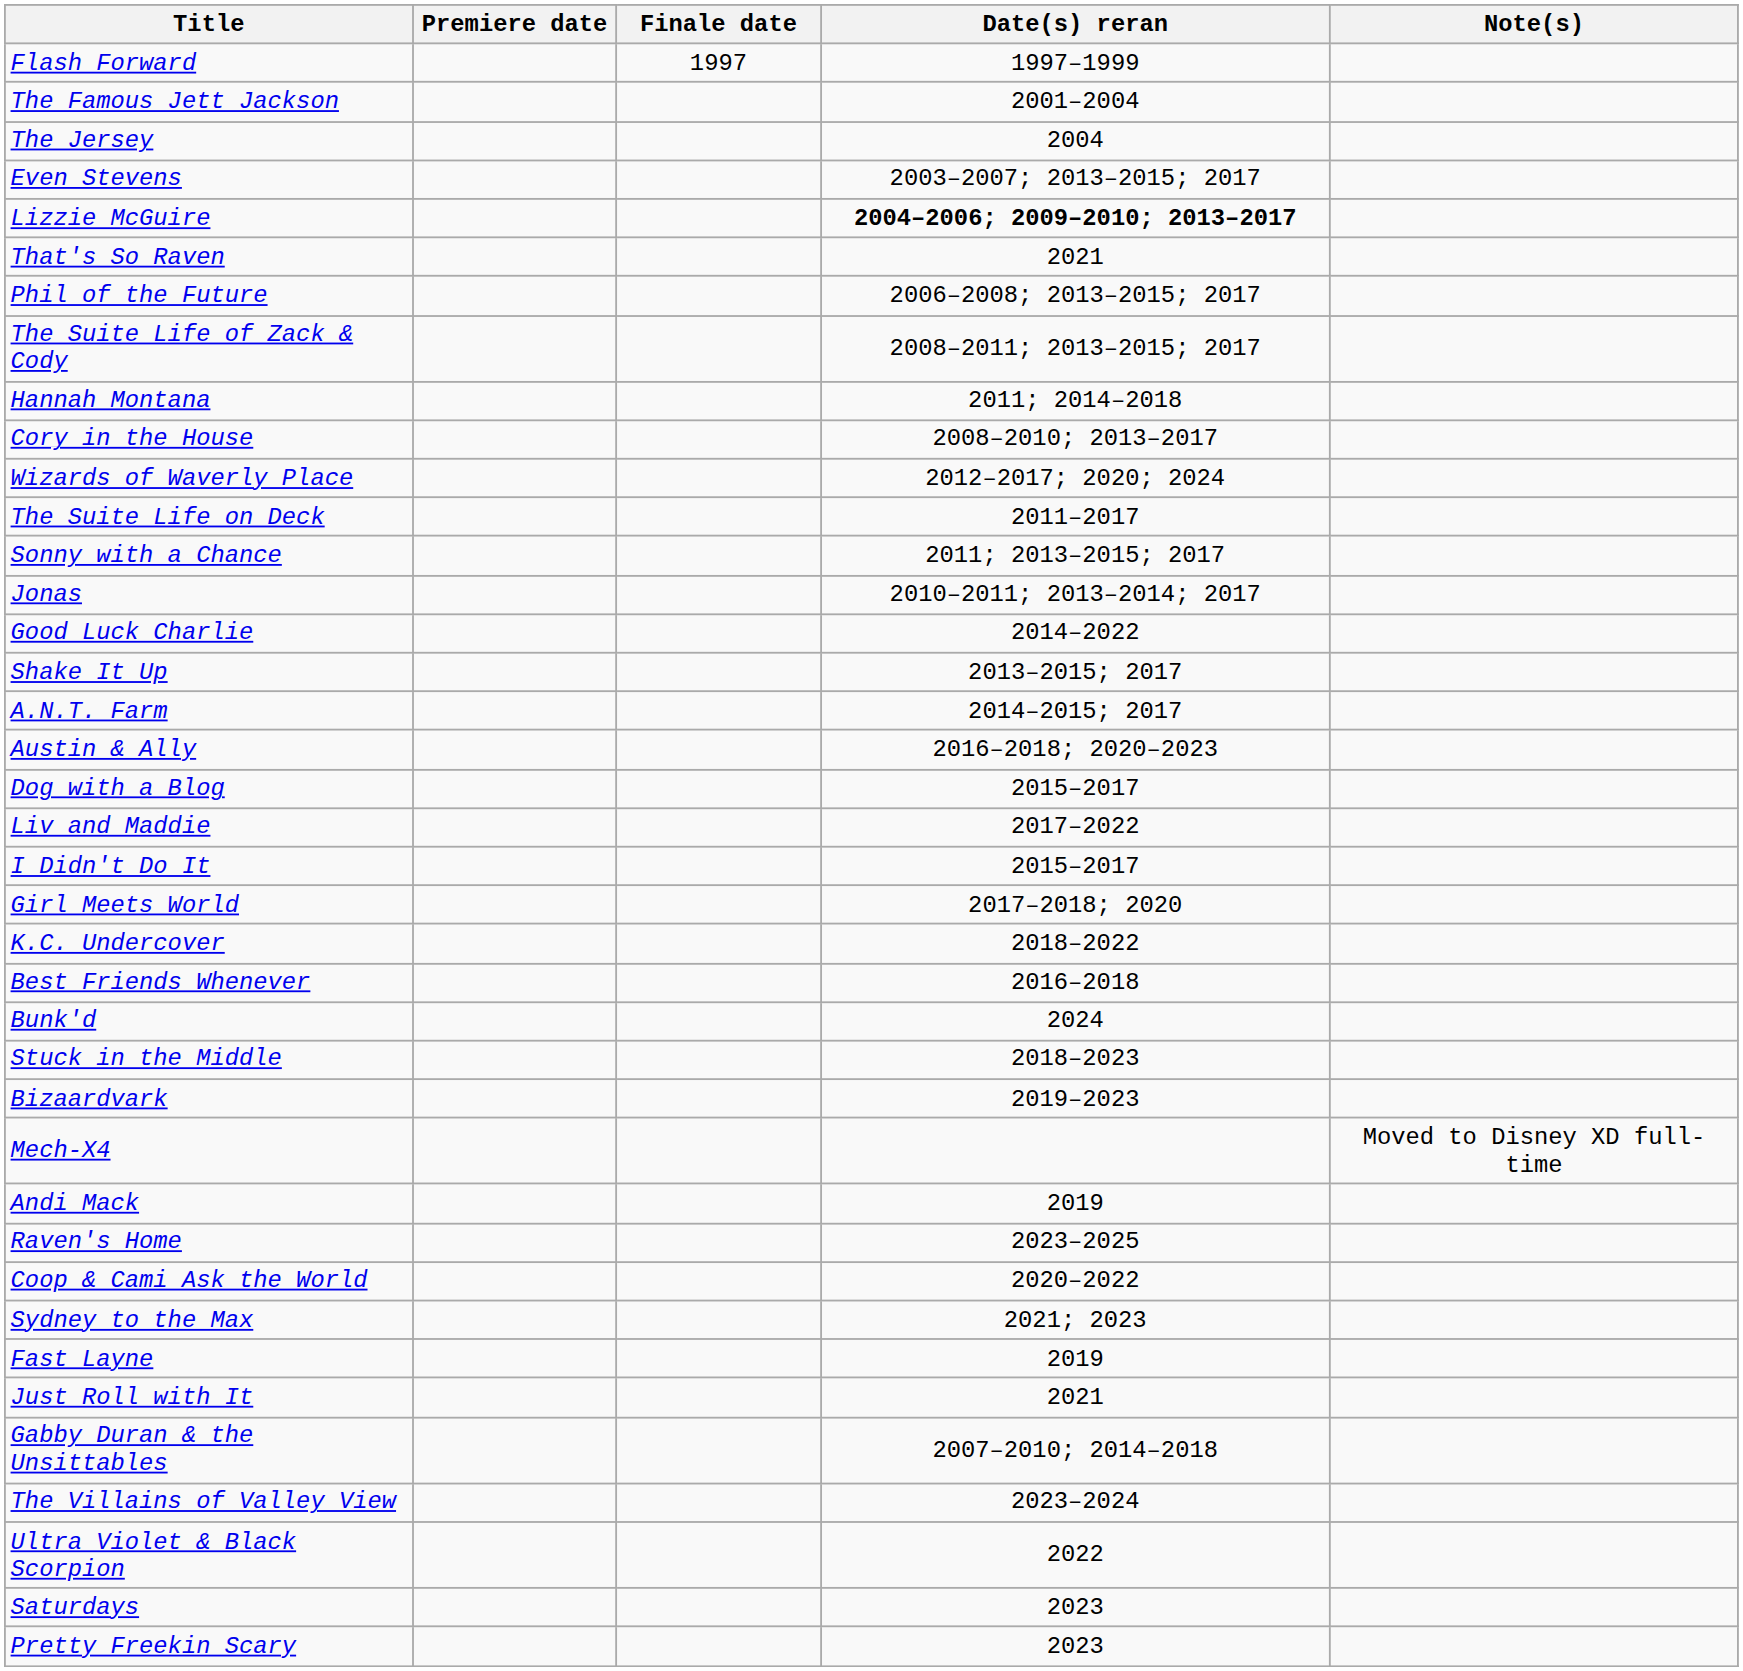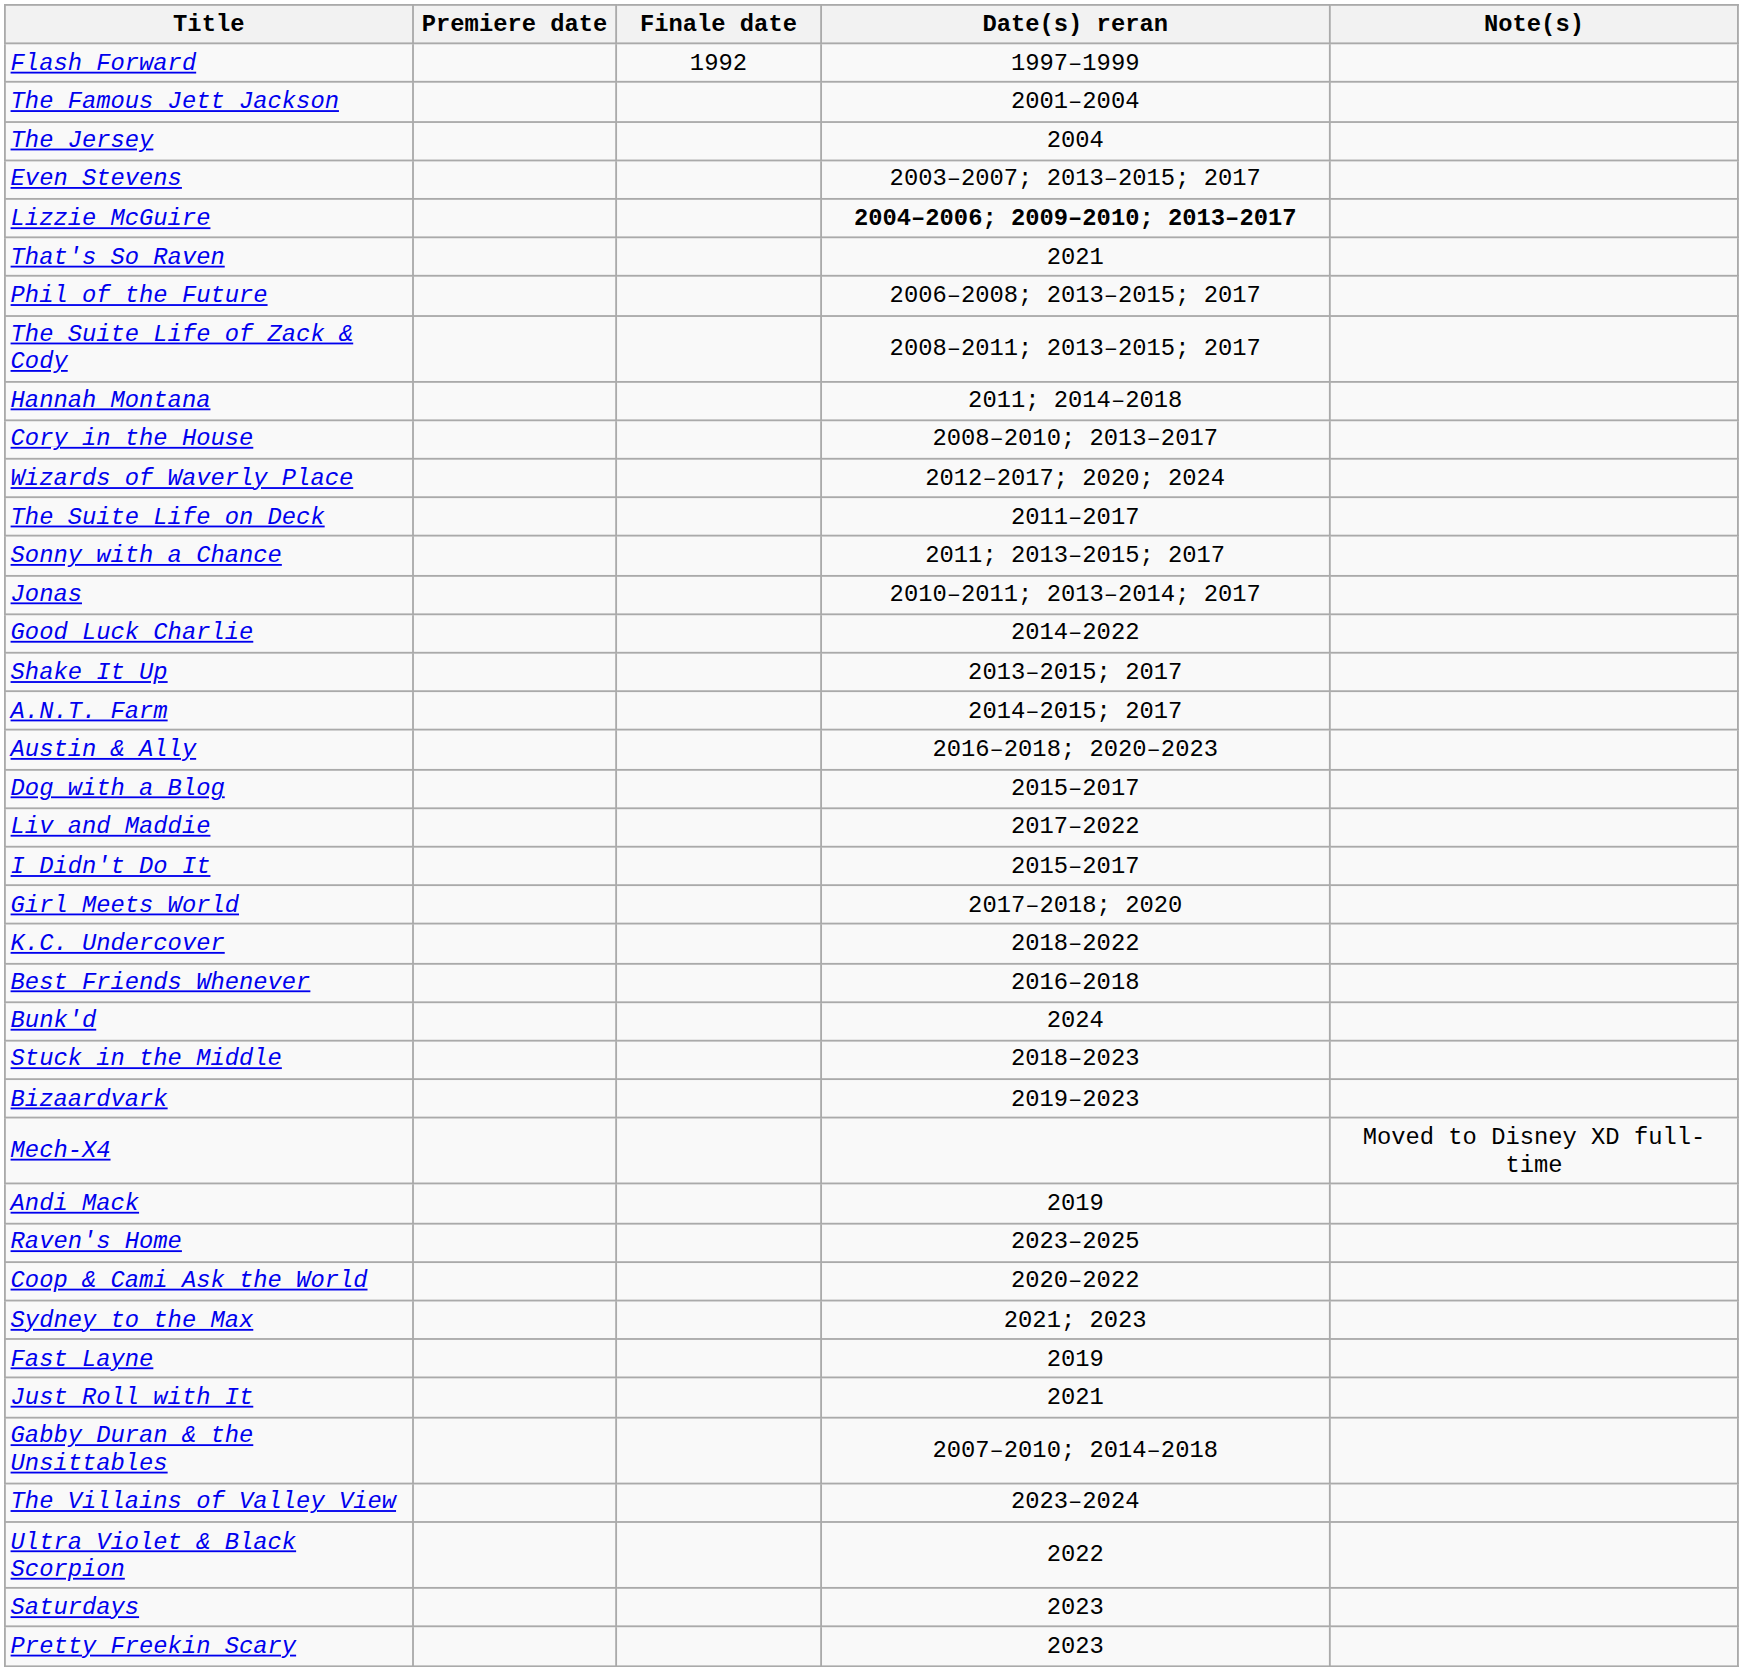 <table class="wikitable plainrowheaders sortable" style="width:75%;text-align:center;">
 <tr>
 <th scope="col" style="width:20%;">Title</th>
 <th scope="col" style="width:10%;">Premiere date</th>
 <th scope="col" style="width:10%;">Finale date</th>
 <th scope="col" style="width:25%;">Date(s) reran</th>
 <th class="unsortable" style="width:20%;">Note(s)</th>
 </tr>
 <tr>
 <td scope="row" style="text-align:left;"><em><a href='#'>Flash Forward</a></em></td>
 <td></td>
-<td>1997</td>
+<td>1992</td>
 <td>1997–1999</td>
 <td></td>
 </tr>
 <tr>
 <td scope="row" style="text-align:left;"><em><a href='#'>The Famous Jett Jackson</a></em></td>
 <td></td>
 <td></td>
 <td>2001–2004</td>
 <td></td>
 </tr>
 <tr>
 <td scope="row" style="text-align:left;"><em><a href='#'>The Jersey</a></em></td>
 <td></td>
 <td></td>
 <td>2004</td>
 <td></td>
 </tr>
 <tr>
 <td scope="row" style="text-align:left;"><em><a href='#'>Even Stevens</a></em></td>
 <td></td>
 <td></td>
 <td>2003–2007; 2013–2015; 2017</td>
 <td></td>
 </tr>
 <tr>
 <td scope="row" style="text-align:left;"><em><a href='#'>Lizzie McGuire</a></em></td>
 <td></td>
 <td></td>
 <td><strong>2004–2006; 2009–2010; 2013–2017</strong></td>
 <td></td>
 </tr>
 <tr>
 <td scope="row" style="text-align:left;"><em><a href='#'>That's So Raven</a></em></td>
 <td></td>
 <td></td>
 <td>2021</td>
 <td></td>
 </tr>
 <tr>
 <td scope="row" style="text-align:left;"><em><a href='#'>Phil of the Future</a></em></td>
 <td></td>
 <td></td>
 <td>2006–2008; 2013–2015; 2017</td>
 <td></td>
 </tr>
 <tr>
 <td scope="row" style="text-align:left;"><em><a href='#'>The Suite Life of Zack & Cody</a></em></td>
 <td></td>
 <td></td>
 <td>2008–2011; 2013–2015; 2017</td>
 <td></td>
 </tr>
 <tr>
 <td scope="row" style="text-align:left;"><em><a href='#'>Hannah Montana</a></em></td>
 <td></td>
 <td></td>
 <td>2011; 2014–2018</td>
 <td></td>
 </tr>
 <tr>
 <td scope="row" style="text-align:left;"><em><a href='#'>Cory in the House</a></em></td>
 <td></td>
 <td></td>
 <td>2008–2010; 2013–2017</td>
 <td></td>
 </tr>
 <tr>
 <td scope="row" style="text-align:left;"><em><a href='#'>Wizards of Waverly Place</a></em></td>
 <td></td>
 <td></td>
 <td>2012–2017; 2020; 2024</td>
 <td></td>
 </tr>
 <tr>
 <td scope="row" style="text-align:left;"><em><a href='#'>The Suite Life on Deck</a></em></td>
 <td></td>
 <td></td>
 <td>2011–2017</td>
 <td></td>
 </tr>
 <tr>
 <td scope="row" style="text-align:left;"><em><a href='#'>Sonny with a Chance</a></em></td>
 <td></td>
 <td></td>
 <td>2011; 2013–2015; 2017</td>
 <td></td>
 </tr>
 <tr>
 <td scope="row" style="text-align:left;"><em><a href='#'>Jonas</a></em></td>
 <td></td>
 <td></td>
 <td>2010–2011; 2013–2014; 2017</td>
 <td></td>
 </tr>
 <tr>
 <td scope="row" style="text-align:left;"><em><a href='#'>Good Luck Charlie</a></em></td>
 <td></td>
 <td></td>
 <td>2014–2022</td>
 <td></td>
 </tr>
 <tr>
 <td scope="row" style="text-align:left;"><em><a href='#'>Shake It Up</a></em></td>
 <td></td>
 <td></td>
 <td>2013–2015; 2017</td>
 <td></td>
 </tr>
 <tr>
 <td scope="row" style="text-align:left;"><em><a href='#'>A.N.T. Farm</a></em></td>
 <td></td>
 <td></td>
 <td>2014–2015; 2017</td>
 <td></td>
 </tr>
 <tr>
 <td scope="row" style="text-align:left;"><em><a href='#'>Austin & Ally</a></em></td>
 <td></td>
 <td></td>
 <td>2016–2018; 2020–2023</td>
 <td></td>
 </tr>
 <tr>
 <td scope="row" style="text-align:left;"><em><a href='#'>Dog with a Blog</a></em></td>
 <td></td>
 <td></td>
 <td>2015–2017</td>
 <td></td>
 </tr>
 <tr>
 <td scope="row" style="text-align:left;"><em><a href='#'>Liv and Maddie</a></em></td>
 <td></td>
 <td></td>
 <td>2017–2022</td>
 <td></td>
 </tr>
 <tr>
 <td scope="row" style="text-align:left;"><em><a href='#'>I Didn't Do It</a></em></td>
 <td></td>
 <td></td>
 <td>2015–2017</td>
 <td></td>
 </tr>
 <tr>
 <td scope="row" style="text-align:left;"><em><a href='#'>Girl Meets World</a></em></td>
 <td></td>
 <td></td>
 <td>2017–2018; 2020</td>
 <td></td>
 </tr>
 <tr>
 <td scope="row" style="text-align:left;"><em><a href='#'>K.C. Undercover</a></em></td>
 <td></td>
 <td></td>
 <td>2018–2022</td>
 <td></td>
 </tr>
 <tr>
 <td scope="row" style="text-align:left;"><em><a href='#'>Best Friends Whenever</a></em></td>
 <td></td>
 <td></td>
 <td>2016–2018</td>
 <td></td>
 </tr>
 <tr>
 <td scope="row" style="text-align:left;"><em><a href='#'>Bunk'd</a></em></td>
 <td></td>
 <td></td>
 <td>2024</td>
 <td></td>
 </tr>
 <tr>
 <td scope="row" style="text-align:left;"><em><a href='#'>Stuck in the Middle</a></em></td>
 <td></td>
 <td></td>
 <td>2018–2023</td>
 <td></td>
 </tr>
 <tr>
 <td scope="row" style="text-align:left;"><em><a href='#'>Bizaardvark</a></em></td>
 <td></td>
 <td></td>
 <td>2019–2023</td>
 <td></td>
 </tr>
 <tr>
 <td scope="row" style="text-align:left;"><em><a href='#'>Mech-X4</a></em></td>
 <td></td>
 <td></td>
 <td></td>
 <td>Moved to Disney XD full-time</td>
 </tr>
 <tr>
 <td scope="row" style="text-align:left;"><em><a href='#'>Andi Mack</a></em></td>
 <td></td>
 <td></td>
 <td>2019</td>
 <td></td>
 </tr>
 <tr>
 <td scope="row" style="text-align:left;"><em><a href='#'>Raven's Home</a></em></td>
 <td></td>
 <td></td>
 <td>2023–2025</td>
 <td></td>
 </tr>
 <tr>
 <td scope="row" style="text-align:left;"><em><a href='#'>Coop & Cami Ask the World</a></em></td>
 <td></td>
 <td></td>
 <td>2020–2022</td>
 <td></td>
 </tr>
 <tr>
 <td scope="row" style="text-align:left;"><em><a href='#'>Sydney to the Max</a></em></td>
 <td></td>
 <td></td>
 <td>2021; 2023</td>
 <td></td>
 </tr>
 <tr>
 <td scope="row" style="text-align:left;"><em><a href='#'>Fast Layne</a></em></td>
 <td></td>
 <td></td>
 <td>2019</td>
 <td></td>
 </tr>
 <tr>
 <td scope="row" style="text-align:left;"><em><a href='#'>Just Roll with It</a></em></td>
 <td></td>
 <td></td>
 <td>2021</td>
 <td></td>
 </tr>
 <tr>
 <td scope="row" style="text-align:left;"><em><a href='#'>Gabby Duran & the Unsittables</a></em></td>
 <td></td>
 <td></td>
 <td>2007–2010; 2014–2018</td>
 <td></td>
 </tr>
 <tr>
 <td scope="row" style="text-align:left;"><em><a href='#'>The Villains of Valley View</a></em></td>
 <td></td>
 <td></td>
 <td>2023–2024</td>
 <td></td>
 </tr>
 <tr>
 <td scope="row" style="text-align:left;"><em><a href='#'>Ultra Violet & Black Scorpion</a></em></td>
 <td></td>
 <td></td>
 <td>2022</td>
 <td></td>
 </tr>
 <tr>
 <td scope="row" style="text-align:left;"><em><a href='#'>Saturdays</a></em></td>
 <td></td>
 <td></td>
 <td>2023</td>
 <td></td>
 </tr>
 <tr>
 <td scope="row" style="text-align:left;"><em><a href='#'>Pretty Freekin Scary</a></em></td>
 <td></td>
 <td></td>
 <td>2023</td>
 <td></td>
 </tr>
 <tr>
 </tr>
 </table>
